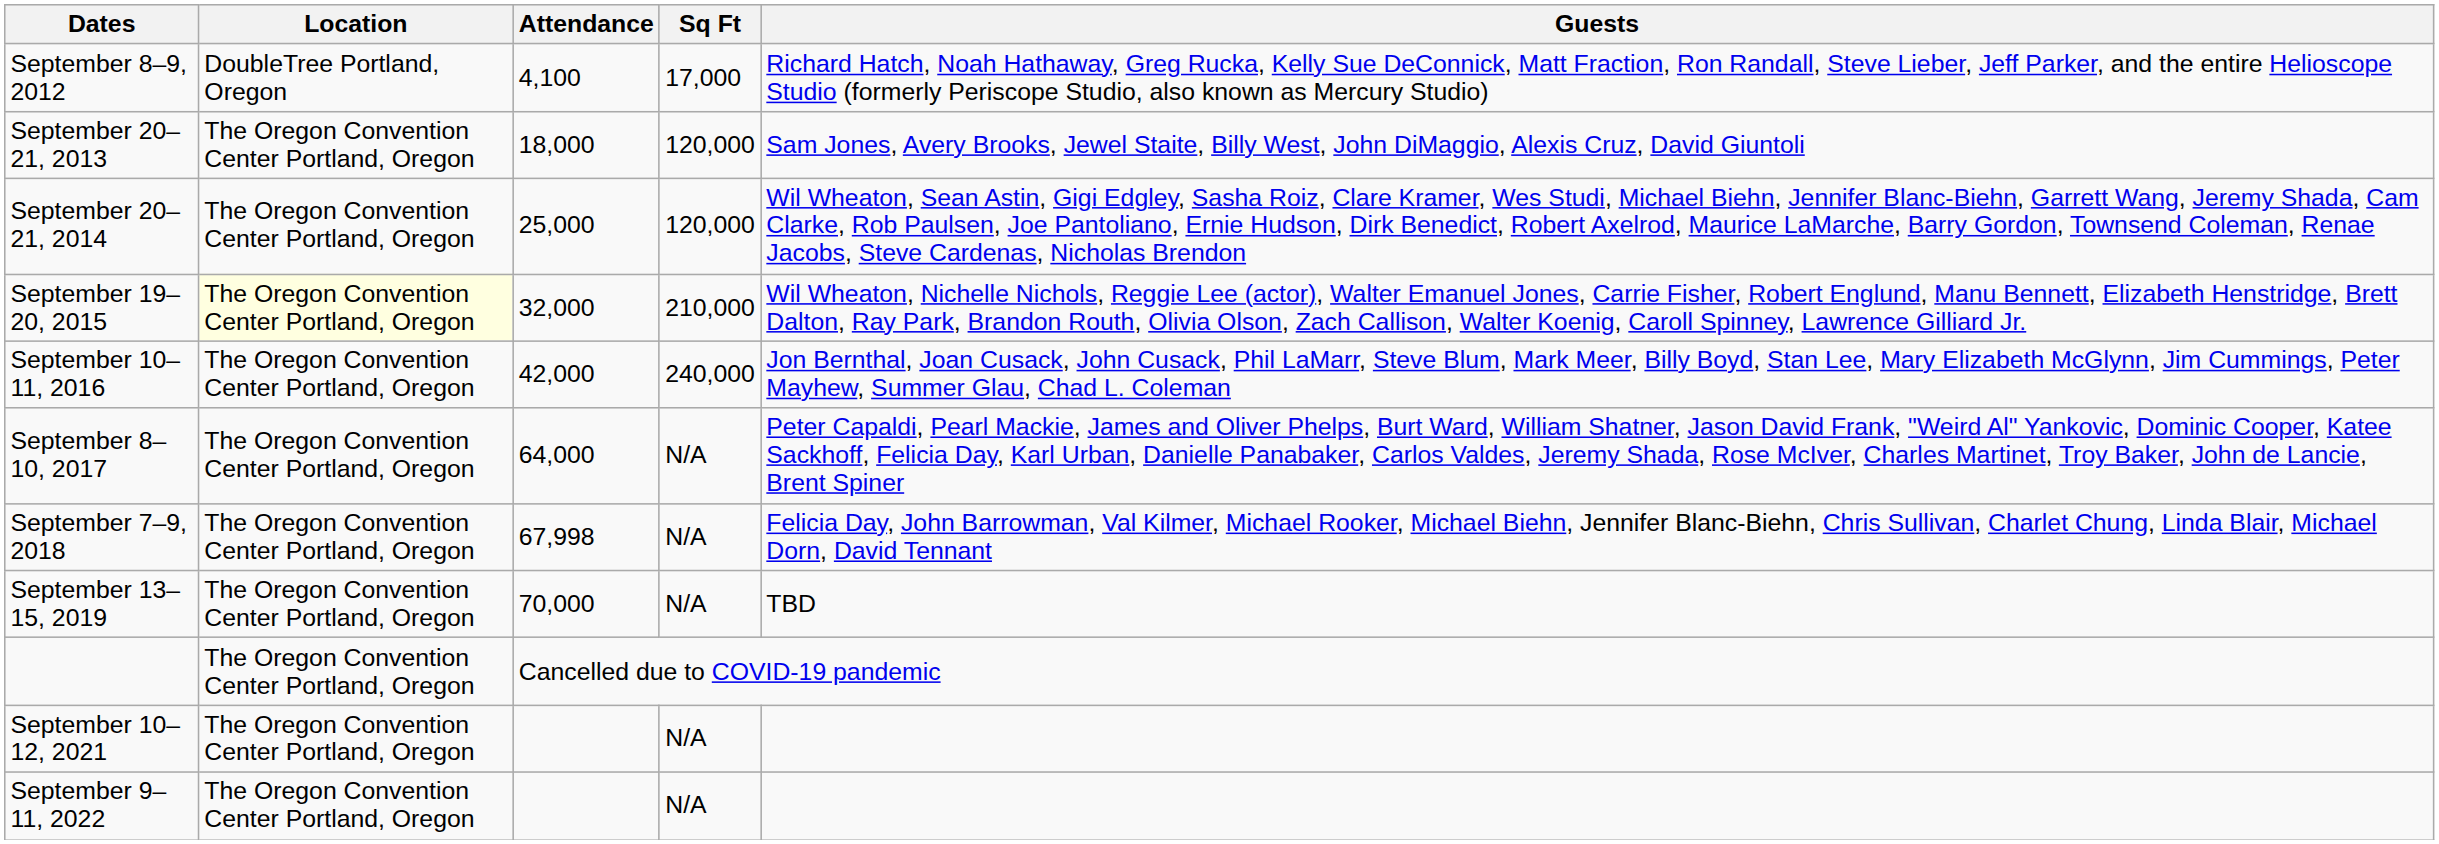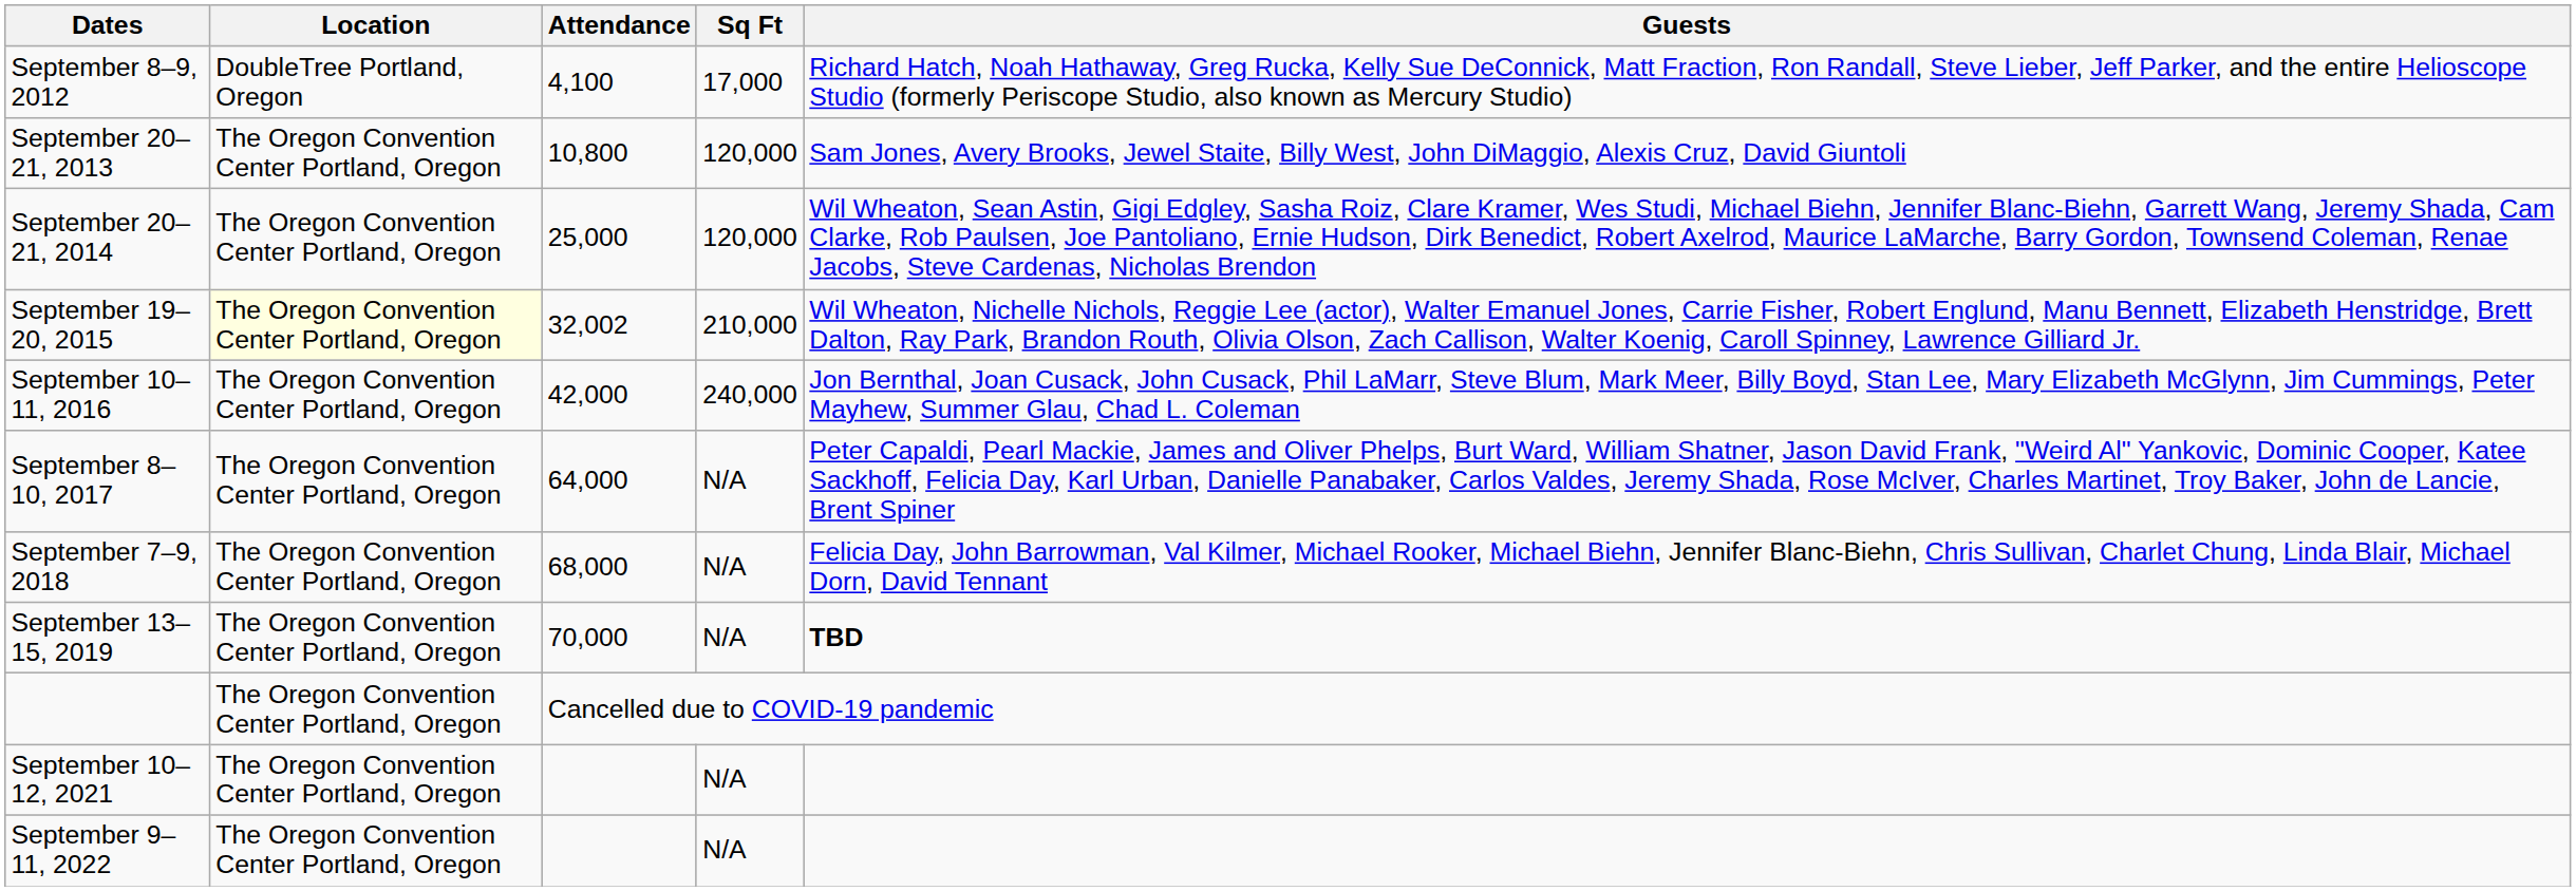 <table class="wikitable">
 <tr>
 <th>Dates</th>
 <th>Location</th>
 <th>Attendance</th>
 <th>Sq Ft</th>
 <th>Guests</th>
 </tr>
 <tr>
 <td>September 8–9, 2012</td>
 <td>DoubleTree Portland, Oregon</td>
 <td>4,100</td>
 <td>17,000</td>
 <td><a href='#'>Richard Hatch</a>, <a href='#'>Noah Hathaway</a>, <a href='#'>Greg Rucka</a>, <a href='#'>Kelly Sue DeConnick</a>, <a href='#'>Matt Fraction</a>, <a href='#'>Ron Randall</a>, <a href='#'>Steve Lieber</a>, <a href='#'>Jeff Parker</a>, and the entire <a href='#'>Helioscope Studio</a> (formerly Periscope Studio, also known as Mercury Studio)</td>
 </tr>
 <tr>
 <td>September 20–21, 2013</td>
 <td>The Oregon Convention Center Portland, Oregon</td>
-<td>18,000</td>
+<td>10,800</td>
 <td>120,000</td>
 <td><a href='#'>Sam Jones</a>, <a href='#'>Avery Brooks</a>, <a href='#'>Jewel Staite</a>, <a href='#'>Billy West</a>, <a href='#'>John DiMaggio</a>, <a href='#'>Alexis Cruz</a>, <a href='#'>David Giuntoli</a></td>
 </tr>
 <tr>
 <td>September 20–21, 2014</td>
 <td>The Oregon Convention Center Portland, Oregon</td>
 <td>25,000</td>
 <td>120,000</td>
 <td><a href='#'>Wil Wheaton</a>, <a href='#'>Sean Astin</a>, <a href='#'>Gigi Edgley</a>, <a href='#'>Sasha Roiz</a>, <a href='#'>Clare Kramer</a>, <a href='#'>Wes Studi</a>, <a href='#'>Michael Biehn</a>, <a href='#'>Jennifer Blanc-Biehn</a>, <a href='#'>Garrett Wang</a>, <a href='#'>Jeremy Shada</a>, <a href='#'>Cam Clarke</a>, <a href='#'>Rob Paulsen</a>, <a href='#'>Joe Pantoliano</a>, <a href='#'>Ernie Hudson</a>, <a href='#'>Dirk Benedict</a>, <a href='#'>Robert Axelrod</a>, <a href='#'>Maurice LaMarche</a>, <a href='#'>Barry Gordon</a>, <a href='#'>Townsend Coleman</a>, <a href='#'>Renae Jacobs</a>, <a href='#'>Steve Cardenas</a>, <a href='#'>Nicholas Brendon</a></td>
 </tr>
 <tr>
 <td>September 19–20, 2015</td>
 <td style="background: lightyellow;">The Oregon Convention Center Portland, Oregon</td>
-<td>32,000</td>
+<td>32,002</td>
 <td>210,000</td>
 <td><a href='#'>Wil Wheaton</a>, <a href='#'>Nichelle Nichols</a>, <a href='#'>Reggie Lee (actor)</a>, <a href='#'>Walter Emanuel Jones</a>, <a href='#'>Carrie Fisher</a>, <a href='#'>Robert Englund</a>, <a href='#'>Manu Bennett</a>, <a href='#'>Elizabeth Henstridge</a>, <a href='#'>Brett Dalton</a>, <a href='#'>Ray Park</a>, <a href='#'>Brandon Routh</a>, <a href='#'>Olivia Olson</a>, <a href='#'>Zach Callison</a>, <a href='#'>Walter Koenig</a>, <a href='#'>Caroll Spinney</a>, <a href='#'>Lawrence Gilliard Jr.</a></td>
 </tr>
 <tr>
 <td>September 10–11, 2016</td>
 <td>The Oregon Convention Center Portland, Oregon</td>
 <td>42,000</td>
 <td>240,000</td>
 <td><a href='#'>Jon Bernthal</a>, <a href='#'>Joan Cusack</a>, <a href='#'>John Cusack</a>, <a href='#'>Phil LaMarr</a>, <a href='#'>Steve Blum</a>, <a href='#'>Mark Meer</a>, <a href='#'>Billy Boyd</a>, <a href='#'>Stan Lee</a>, <a href='#'>Mary Elizabeth McGlynn</a>, <a href='#'>Jim Cummings</a>, <a href='#'>Peter Mayhew</a>, <a href='#'>Summer Glau</a>, <a href='#'>Chad L. Coleman</a></td>
 </tr>
 <tr>
 <td>September 8–10, 2017</td>
 <td>The Oregon Convention Center Portland, Oregon</td>
 <td>64,000</td>
 <td>N/A</td>
 <td><a href='#'>Peter Capaldi</a>, <a href='#'>Pearl Mackie</a>, <a href='#'>James and Oliver Phelps</a>, <a href='#'>Burt Ward</a>, <a href='#'>William Shatner</a>, <a href='#'>Jason David Frank</a>, <a href='#'>"Weird Al" Yankovic</a>, <a href='#'>Dominic Cooper</a>, <a href='#'>Katee Sackhoff</a>, <a href='#'>Felicia Day</a>, <a href='#'>Karl Urban</a>, <a href='#'>Danielle Panabaker</a>, <a href='#'>Carlos Valdes</a>, <a href='#'>Jeremy Shada</a>, <a href='#'>Rose McIver</a>, <a href='#'>Charles Martinet</a>, <a href='#'>Troy Baker</a>, <a href='#'>John de Lancie</a>, <a href='#'>Brent Spiner</a></td>
 </tr>
 <tr>
 <td>September 7–9, 2018</td>
 <td>The Oregon Convention Center Portland, Oregon</td>
-<td>67,998</td>
+<td>68,000</td>
 <td>N/A</td>
 <td><a href='#'>Felicia Day</a>, <a href='#'>John Barrowman</a>, <a href='#'>Val Kilmer</a>, <a href='#'>Michael Rooker</a>, <a href='#'>Michael Biehn</a>, Jennifer Blanc-Biehn, <a href='#'>Chris Sullivan</a>, <a href='#'>Charlet Chung</a>, <a href='#'>Linda Blair</a>, <a href='#'>Michael Dorn</a>, <a href='#'>David Tennant</a></td>
 </tr>
 <tr>
 <td>September 13–15, 2019</td>
 <td>The Oregon Convention Center Portland, Oregon</td>
 <td>70,000</td>
 <td>N/A</td>
-<td>TBD</td>
+<td><strong>TBD</strong></td>
 </tr>
 <tr>
 <td></td>
 <td>The Oregon Convention Center Portland, Oregon</td>
 <td colspan=3>Cancelled due to <a href='#'>COVID-19 pandemic</a></td>
 </tr>
 <tr>
 <td>September 10–12, 2021</td>
 <td>The Oregon Convention Center Portland, Oregon</td>
 <td></td>
 <td>N/A</td>
 <td></td>
 </tr>
 <tr>
 <td>September 9–11, 2022</td>
 <td>The Oregon Convention Center Portland, Oregon</td>
 <td></td>
 <td>N/A</td>
 <td></td>
 </tr>
 </table>
